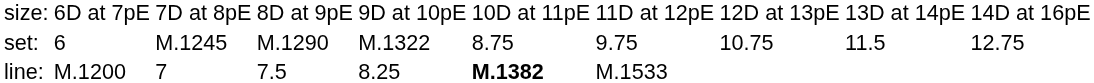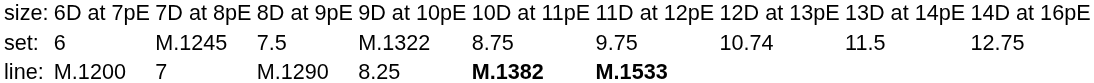 <table style="margin-left:40px;">
 <tr>
 <td>size:</td>
 <td>6D at 7pE</td>
 <td>7D at 8pE</td>
 <td>8D at 9pE</td>
 <td>9D at 10pE</td>
 <td>10D at 11pE</td>
 <td>11D at 12pE</td>
 <td>12D at 13pE</td>
 <td>13D at 14pE</td>
 <td>14D at 16pE</td>
 </tr>
 <tr>
 <td>set:</td>
 <td>6</td>
 <td M.1232>M.1245</td>
-<td M.1272>M.1290</td>
+<td>7.5</td>
 <td>M.1322</td>
 <td>8.75</td>
 <td>9.75</td>
-<td>10.75</td>
+<td>10.74</td>
 <td>11.5</td>
 <td>12.75</td>
 </tr>
 <tr>
 <td>line:</td>
 <td>M.1200</td>
 <td>7</td>
-<td>7.5</td>
+<td M.1272>M.1290</td>
 <td>8.25</td>
 <td M.1354><strong>M.1382</strong></td>
-<td>M.1533</td>
+<td><strong>M.1533</strong></td>
 </tr>
 </table>
